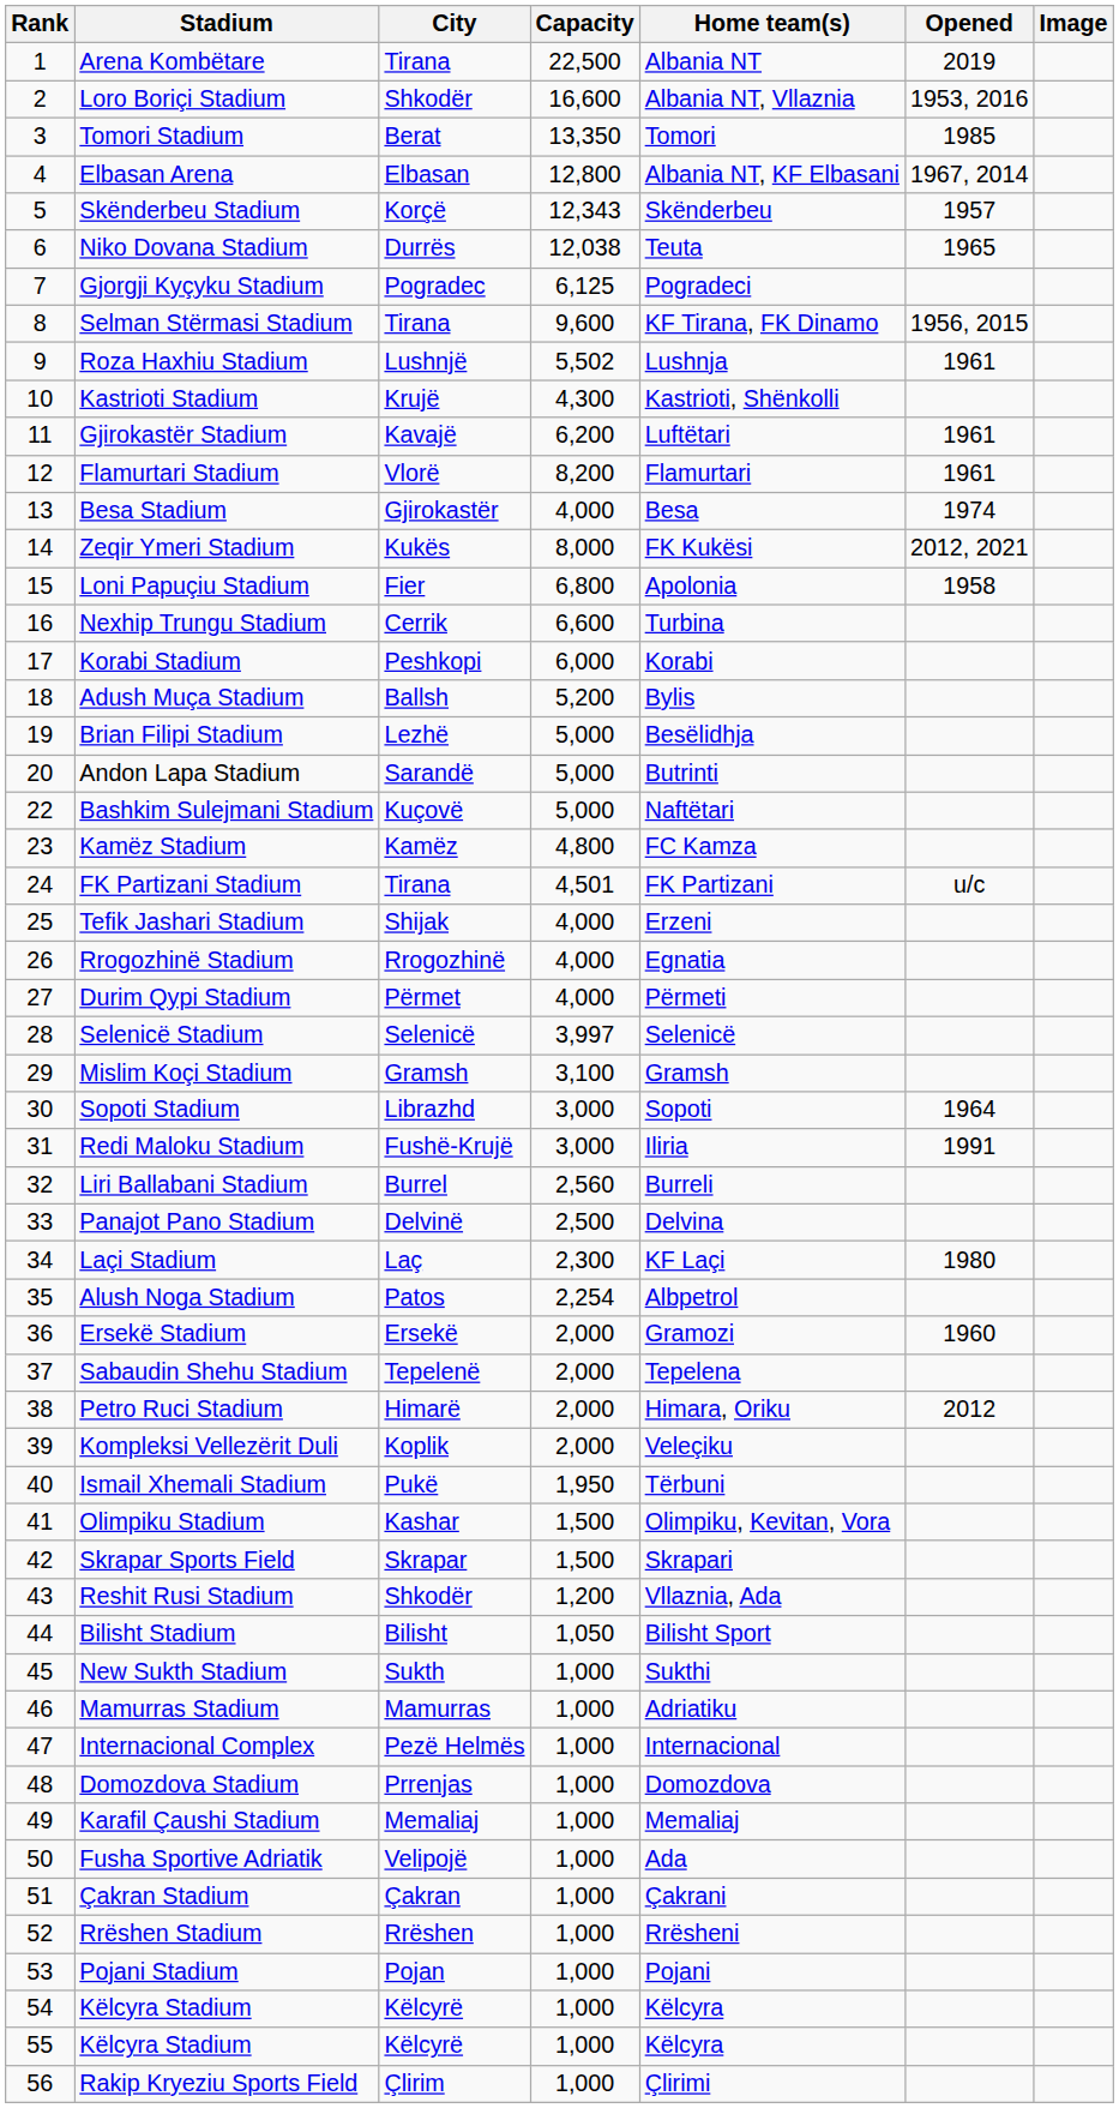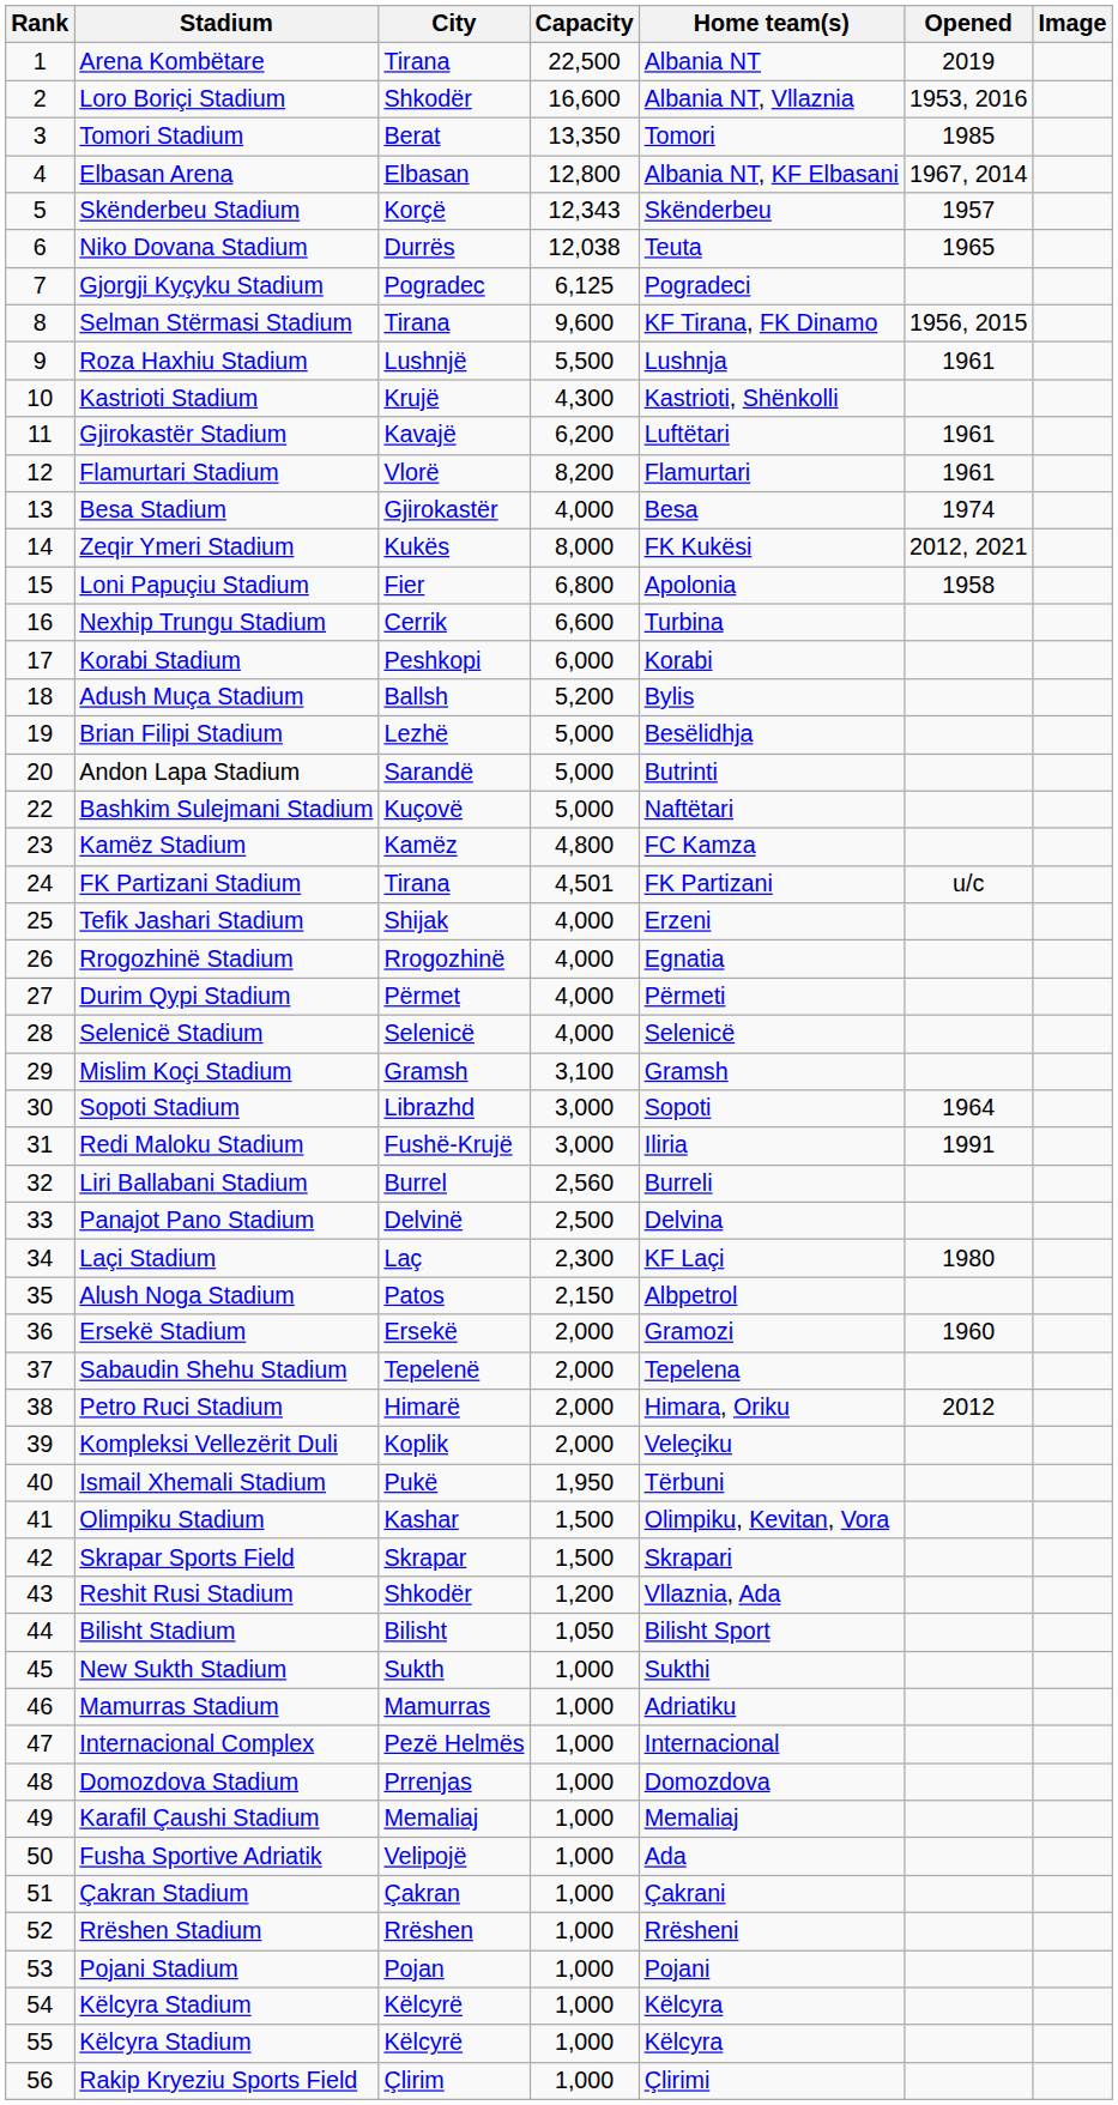 <table class="wikitable sortable">
 <tr>
 <th>Rank</th>
 <th>Stadium</th>
 <th>City</th>
 <th>Capacity</th>
 <th>Home team(s)</th>
 <th>Opened</th>
 <th>Image</th>
 </tr>
 <tr>
 <td align="center">1</td>
 <td><a href='#'>Arena Kombëtare</a><br></td>
 <td><a href='#'>Tirana</a></td>
 <td align="center">22,500</td>
 <td><a href='#'>Albania NT</a></td>
 <td align="center">2019</td>
 <td></td>
 </tr>
 <tr>
 <td align="center">2</td>
 <td><a href='#'>Loro Boriçi Stadium</a><br></td>
 <td><a href='#'>Shkodër</a></td>
 <td align="center">16,600</td>
 <td><a href='#'>Albania NT</a>, <a href='#'>Vllaznia</a></td>
 <td align="center">1953, 2016</td>
 <td></td>
 </tr>
 <tr>
 <td align="center">3</td>
 <td><a href='#'>Tomori Stadium</a></td>
 <td><a href='#'>Berat</a></td>
 <td align="center">13,350</td>
 <td><a href='#'>Tomori</a></td>
 <td align="center">1985</td>
 <td></td>
 </tr>
 <tr>
 <td align="center">4</td>
 <td><a href='#'>Elbasan Arena</a><br></td>
 <td><a href='#'>Elbasan</a></td>
 <td align="center">12,800</td>
 <td><a href='#'>Albania NT</a>, <a href='#'>KF Elbasani</a></td>
 <td align="center">1967, 2014</td>
 <td></td>
 </tr>
 <tr>
 <td align="center">5</td>
 <td><a href='#'>Skënderbeu Stadium</a><br></td>
 <td><a href='#'>Korçë</a></td>
 <td align="center">12,343</td>
 <td><a href='#'>Skënderbeu</a></td>
 <td align="center">1957</td>
 <td></td>
 </tr>
 <tr>
 <td align="center">6</td>
 <td><a href='#'>Niko Dovana Stadium</a></td>
 <td><a href='#'>Durrës</a></td>
 <td align="center">12,038</td>
 <td><a href='#'>Teuta</a></td>
 <td align="center">1965</td>
 <td></td>
 </tr>
 <tr>
 <td align="center">7</td>
 <td><a href='#'>Gjorgji Kyçyku Stadium</a></td>
 <td><a href='#'>Pogradec</a></td>
 <td align="center">6,125</td>
 <td><a href='#'>Pogradeci</a></td>
 <td></td>
 <td></td>
 </tr>
 <tr>
 <td align="center">8</td>
 <td><a href='#'>Selman Stërmasi Stadium</a></td>
 <td><a href='#'>Tirana</a></td>
 <td align="center">9,600</td>
 <td><a href='#'>KF Tirana</a>, <a href='#'>FK Dinamo</a></td>
 <td align="center">1956, 2015</td>
 <td></td>
 </tr>
 <tr>
 <td align="center">9</td>
 <td><a href='#'>Roza Haxhiu Stadium</a></td>
 <td><a href='#'>Lushnjë</a></td>
-<td align="center">5,502</td>
+<td align="center">5,500</td>
 <td><a href='#'>Lushnja</a></td>
 <td align="center">1961</td>
 <td></td>
 </tr>
 <tr>
 <td align="center">10</td>
 <td><a href='#'>Kastrioti Stadium</a></td>
 <td><a href='#'>Krujë</a></td>
 <td align="center">4,300</td>
 <td><a href='#'>Kastrioti</a>, <a href='#'>Shënkolli</a></td>
 <td align="center"></td>
 <td></td>
 </tr>
 <tr>
 <td align="center">11</td>
 <td><a href='#'>Gjirokastër Stadium</a></td>
 <td><a href='#'>Kavajë</a></td>
 <td align="center">6,200</td>
 <td><a href='#'>Luftëtari</a></td>
 <td align="center">1961</td>
 <td></td>
 </tr>
 <tr>
 <td align="center">12</td>
 <td><a href='#'>Flamurtari Stadium</a></td>
 <td><a href='#'>Vlorë</a></td>
 <td align="center">8,200</td>
 <td><a href='#'>Flamurtari</a></td>
 <td align="center">1961</td>
 <td></td>
 </tr>
 <tr>
 <td align="center">13</td>
 <td><a href='#'>Besa Stadium</a></td>
 <td><a href='#'>Gjirokastër</a></td>
 <td align="center">4,000</td>
 <td><a href='#'>Besa</a></td>
 <td align="center">1974</td>
 <td></td>
 </tr>
 <tr>
 <td align="center">14</td>
 <td><a href='#'>Zeqir Ymeri Stadium</a></td>
 <td><a href='#'>Kukës</a></td>
 <td align="center">8,000</td>
 <td><a href='#'>FK Kukësi</a></td>
 <td align="center">2012, 2021</td>
 <td></td>
 </tr>
 <tr>
 <td align="center">15</td>
 <td><a href='#'>Loni Papuçiu Stadium</a></td>
 <td><a href='#'>Fier</a></td>
 <td align="center">6,800</td>
 <td><a href='#'>Apolonia</a></td>
 <td align="center">1958</td>
 <td></td>
 </tr>
 <tr>
 <td align="center">16</td>
 <td><a href='#'>Nexhip Trungu Stadium</a></td>
 <td><a href='#'>Cerrik</a></td>
 <td align="center">6,600</td>
 <td><a href='#'>Turbina</a></td>
 <td></td>
 <td></td>
 </tr>
 <tr>
 <td align="center">17</td>
 <td><a href='#'>Korabi Stadium</a></td>
 <td><a href='#'>Peshkopi</a></td>
 <td align="center">6,000</td>
 <td><a href='#'>Korabi</a></td>
 <td></td>
 <td></td>
 </tr>
 <tr>
 <td align="center">18</td>
 <td><a href='#'>Adush Muça Stadium</a></td>
 <td><a href='#'>Ballsh</a></td>
 <td align="center">5,200</td>
 <td><a href='#'>Bylis</a></td>
 <td></td>
 <td></td>
 </tr>
 <tr>
 <td align="center">19</td>
 <td><a href='#'>Brian Filipi Stadium</a></td>
 <td><a href='#'>Lezhë</a></td>
 <td align="center">5,000</td>
 <td><a href='#'>Besëlidhja</a></td>
 <td></td>
 <td></td>
 </tr>
 <tr>
 <td align="center">20</td>
 <td>Andon Lapa Stadium</td>
 <td><a href='#'>Sarandë</a></td>
 <td align="center">5,000</td>
 <td><a href='#'>Butrinti</a></td>
 <td></td>
 <td></td>
 </tr>
 <tr>
 <td align="center">22</td>
 <td><a href='#'>Bashkim Sulejmani Stadium</a></td>
 <td><a href='#'>Kuçovë</a></td>
 <td align="center">5,000</td>
 <td><a href='#'>Naftëtari</a></td>
 <td></td>
 <td></td>
 </tr>
 <tr>
 <td align="center">23</td>
 <td><a href='#'>Kamëz Stadium</a></td>
 <td><a href='#'>Kamëz</a></td>
 <td align="center">4,800</td>
 <td><a href='#'>FC Kamza</a></td>
 <td></td>
 <td></td>
 </tr>
 <tr>
 <td align="center">24</td>
 <td><a href='#'>FK Partizani Stadium</a><br></td>
 <td><a href='#'>Tirana</a></td>
 <td align="center">4,501</td>
 <td><a href='#'>FK Partizani</a></td>
 <td align="center">u/c</td>
 <td></td>
 </tr>
 <tr>
 <td align="center">25</td>
 <td><a href='#'>Tefik Jashari Stadium</a></td>
 <td><a href='#'>Shijak</a></td>
 <td align="center">4,000</td>
 <td><a href='#'>Erzeni</a></td>
 <td></td>
 <td></td>
 </tr>
 <tr>
 <td align="center">26</td>
 <td><a href='#'>Rrogozhinë Stadium</a></td>
 <td><a href='#'>Rrogozhinë</a></td>
 <td align="center">4,000</td>
 <td><a href='#'>Egnatia</a></td>
 <td></td>
 <td></td>
 </tr>
 <tr>
 <td align="center">27</td>
 <td><a href='#'>Durim Qypi Stadium</a></td>
 <td><a href='#'>Përmet</a></td>
 <td align="center">4,000</td>
 <td><a href='#'>Përmeti</a></td>
 <td></td>
 <td></td>
 </tr>
 <tr>
 <td align="center">28</td>
 <td><a href='#'>Selenicë Stadium</a></td>
 <td><a href='#'>Selenicë</a></td>
-<td align="center">3,997</td>
+<td align="center">4,000</td>
 <td><a href='#'>Selenicë</a></td>
 <td></td>
 <td></td>
 </tr>
 <tr>
 <td align="center">29</td>
 <td><a href='#'>Mislim Koçi Stadium</a></td>
 <td><a href='#'>Gramsh</a></td>
 <td align="center">3,100</td>
 <td><a href='#'>Gramsh</a></td>
 <td></td>
 <td></td>
 </tr>
 <tr>
 <td align="center">30</td>
 <td><a href='#'>Sopoti Stadium</a></td>
 <td><a href='#'>Librazhd</a></td>
 <td align="center">3,000</td>
 <td><a href='#'>Sopoti</a></td>
 <td align="center">1964</td>
 <td></td>
 </tr>
 <tr>
 <td align="center">31</td>
 <td><a href='#'>Redi Maloku Stadium</a></td>
 <td><a href='#'>Fushë-Krujë</a></td>
 <td align="center">3,000</td>
 <td><a href='#'>Iliria</a></td>
 <td align="center">1991</td>
 <td></td>
 </tr>
 <tr>
 <td align="center">32</td>
 <td><a href='#'>Liri Ballabani Stadium</a></td>
 <td><a href='#'>Burrel</a></td>
 <td align="center">2,560</td>
 <td><a href='#'>Burreli</a></td>
 <td></td>
 <td></td>
 </tr>
 <tr>
 <td align="center">33</td>
 <td><a href='#'>Panajot Pano Stadium</a></td>
 <td><a href='#'>Delvinë</a></td>
 <td align="center">2,500</td>
 <td><a href='#'>Delvina</a></td>
 <td></td>
 <td></td>
 </tr>
 <tr>
 <td align="center">34</td>
 <td><a href='#'>Laçi Stadium</a></td>
 <td><a href='#'>Laç</a></td>
 <td align="center">2,300</td>
 <td><a href='#'>KF Laçi</a></td>
 <td align="center">1980</td>
 <td></td>
 </tr>
 <tr>
 <td align="center">35</td>
 <td><a href='#'>Alush Noga Stadium</a></td>
 <td><a href='#'>Patos</a></td>
-<td align="center">2,254</td>
+<td align="center">2,150</td>
 <td><a href='#'>Albpetrol</a></td>
 <td></td>
 <td></td>
 </tr>
 <tr>
 <td align="center">36</td>
 <td><a href='#'>Ersekë Stadium</a></td>
 <td><a href='#'>Ersekë</a></td>
 <td align="center">2,000</td>
 <td><a href='#'>Gramozi</a></td>
 <td align="center">1960</td>
 <td></td>
 </tr>
 <tr>
 <td align="center">37</td>
 <td><a href='#'>Sabaudin Shehu Stadium</a></td>
 <td><a href='#'>Tepelenë</a></td>
 <td align="center">2,000</td>
 <td><a href='#'>Tepelena</a></td>
 <td></td>
 <td></td>
 </tr>
 <tr>
 <td align="center">38</td>
 <td><a href='#'>Petro Ruci Stadium</a></td>
 <td><a href='#'>Himarë</a></td>
 <td align="center">2,000</td>
 <td><a href='#'>Himara</a>, <a href='#'>Oriku</a></td>
 <td align="center">2012</td>
 <td></td>
 </tr>
 <tr>
 <td align="center">39</td>
 <td><a href='#'>Kompleksi Vellezërit Duli</a></td>
 <td><a href='#'>Koplik</a></td>
 <td align="center">2,000</td>
 <td><a href='#'>Veleçiku</a></td>
 <td></td>
 <td></td>
 </tr>
 <tr>
 <td align="center">40</td>
 <td><a href='#'>Ismail Xhemali Stadium</a></td>
 <td><a href='#'>Pukë</a></td>
 <td align="center">1,950</td>
 <td><a href='#'>Tërbuni</a></td>
 <td></td>
 <td></td>
 </tr>
 <tr>
 <td align="center">41</td>
 <td><a href='#'>Olimpiku Stadium</a></td>
 <td><a href='#'>Kashar</a></td>
 <td align="center">1,500</td>
 <td><a href='#'>Olimpiku</a>, <a href='#'>Kevitan</a>, <a href='#'>Vora</a></td>
 <td></td>
 <td></td>
 </tr>
 <tr>
 <td align="center">42</td>
 <td><a href='#'>Skrapar Sports Field</a></td>
 <td><a href='#'>Skrapar</a></td>
 <td align="center">1,500</td>
 <td><a href='#'>Skrapari</a></td>
 <td></td>
 <td></td>
 </tr>
 <tr>
 <td align="center">43</td>
 <td><a href='#'>Reshit Rusi Stadium</a></td>
 <td><a href='#'>Shkodër</a></td>
 <td align="center">1,200</td>
 <td><a href='#'>Vllaznia</a>, <a href='#'>Ada</a></td>
 <td></td>
 <td></td>
 </tr>
 <tr>
 <td align="center">44</td>
 <td><a href='#'>Bilisht Stadium</a></td>
 <td><a href='#'>Bilisht</a></td>
 <td align="center">1,050</td>
 <td><a href='#'>Bilisht Sport</a></td>
 <td></td>
 <td></td>
 </tr>
 <tr>
 <td align="center">45</td>
 <td><a href='#'>New Sukth Stadium</a></td>
 <td><a href='#'>Sukth</a></td>
 <td align="center">1,000</td>
 <td><a href='#'>Sukthi</a></td>
 <td></td>
 <td></td>
 </tr>
 <tr>
 <td align="center">46</td>
 <td><a href='#'>Mamurras Stadium</a></td>
 <td><a href='#'>Mamurras</a></td>
 <td align="center">1,000</td>
 <td><a href='#'>Adriatiku</a></td>
 <td></td>
 <td></td>
 </tr>
 <tr>
 <td align="center">47</td>
 <td><a href='#'>Internacional Complex</a></td>
 <td><a href='#'>Pezë Helmës</a></td>
 <td align="center">1,000</td>
 <td><a href='#'>Internacional</a></td>
 <td></td>
 <td></td>
 </tr>
 <tr>
 <td align="center">48</td>
 <td><a href='#'>Domozdova Stadium</a></td>
 <td><a href='#'>Prrenjas</a></td>
 <td align="center">1,000</td>
 <td><a href='#'>Domozdova</a></td>
 <td></td>
 <td></td>
 </tr>
 <tr>
 <td align="center">49</td>
 <td><a href='#'>Karafil Çaushi Stadium</a></td>
 <td><a href='#'>Memaliaj</a></td>
 <td align="center">1,000</td>
 <td><a href='#'>Memaliaj</a></td>
 <td></td>
 <td></td>
 </tr>
 <tr>
 <td align="center">50</td>
 <td><a href='#'>Fusha Sportive Adriatik</a></td>
 <td><a href='#'>Velipojë</a></td>
 <td align="center">1,000</td>
 <td><a href='#'>Ada</a></td>
 <td></td>
 <td></td>
 </tr>
 <tr>
 <td align="center">51</td>
 <td><a href='#'>Çakran Stadium</a></td>
 <td><a href='#'>Çakran</a></td>
 <td align="center">1,000</td>
 <td><a href='#'>Çakrani</a></td>
 <td></td>
 <td></td>
 </tr>
 <tr>
 <td align="center">52</td>
 <td><a href='#'>Rrëshen Stadium</a></td>
 <td><a href='#'>Rrëshen</a></td>
 <td align="center">1,000</td>
 <td><a href='#'>Rrësheni</a></td>
 <td></td>
 <td></td>
 </tr>
 <tr>
 <td align="center">53</td>
 <td><a href='#'>Pojani Stadium</a></td>
 <td><a href='#'>Pojan</a></td>
 <td align="center">1,000</td>
 <td><a href='#'>Pojani</a></td>
 <td></td>
 <td></td>
 </tr>
 <tr>
 <td align="center">54</td>
 <td><a href='#'>Këlcyra Stadium</a></td>
 <td><a href='#'>Këlcyrë</a></td>
 <td align="center">1,000</td>
 <td><a href='#'>Këlcyra</a></td>
 <td></td>
 <td></td>
 </tr>
 <tr>
 <td align="center">55</td>
 <td><a href='#'>Këlcyra Stadium</a></td>
 <td><a href='#'>Këlcyrë</a></td>
 <td align="center">1,000</td>
 <td><a href='#'>Këlcyra</a></td>
 <td></td>
 <td></td>
 </tr>
 <tr>
 <td align="center">56</td>
 <td><a href='#'>Rakip Kryeziu Sports Field</a></td>
 <td><a href='#'>Çlirim</a></td>
 <td align="center">1,000</td>
 <td><a href='#'>Çlirimi</a></td>
 <td></td>
 <td></td>
 </tr>
 <tr>
 </tr>
 </table>
